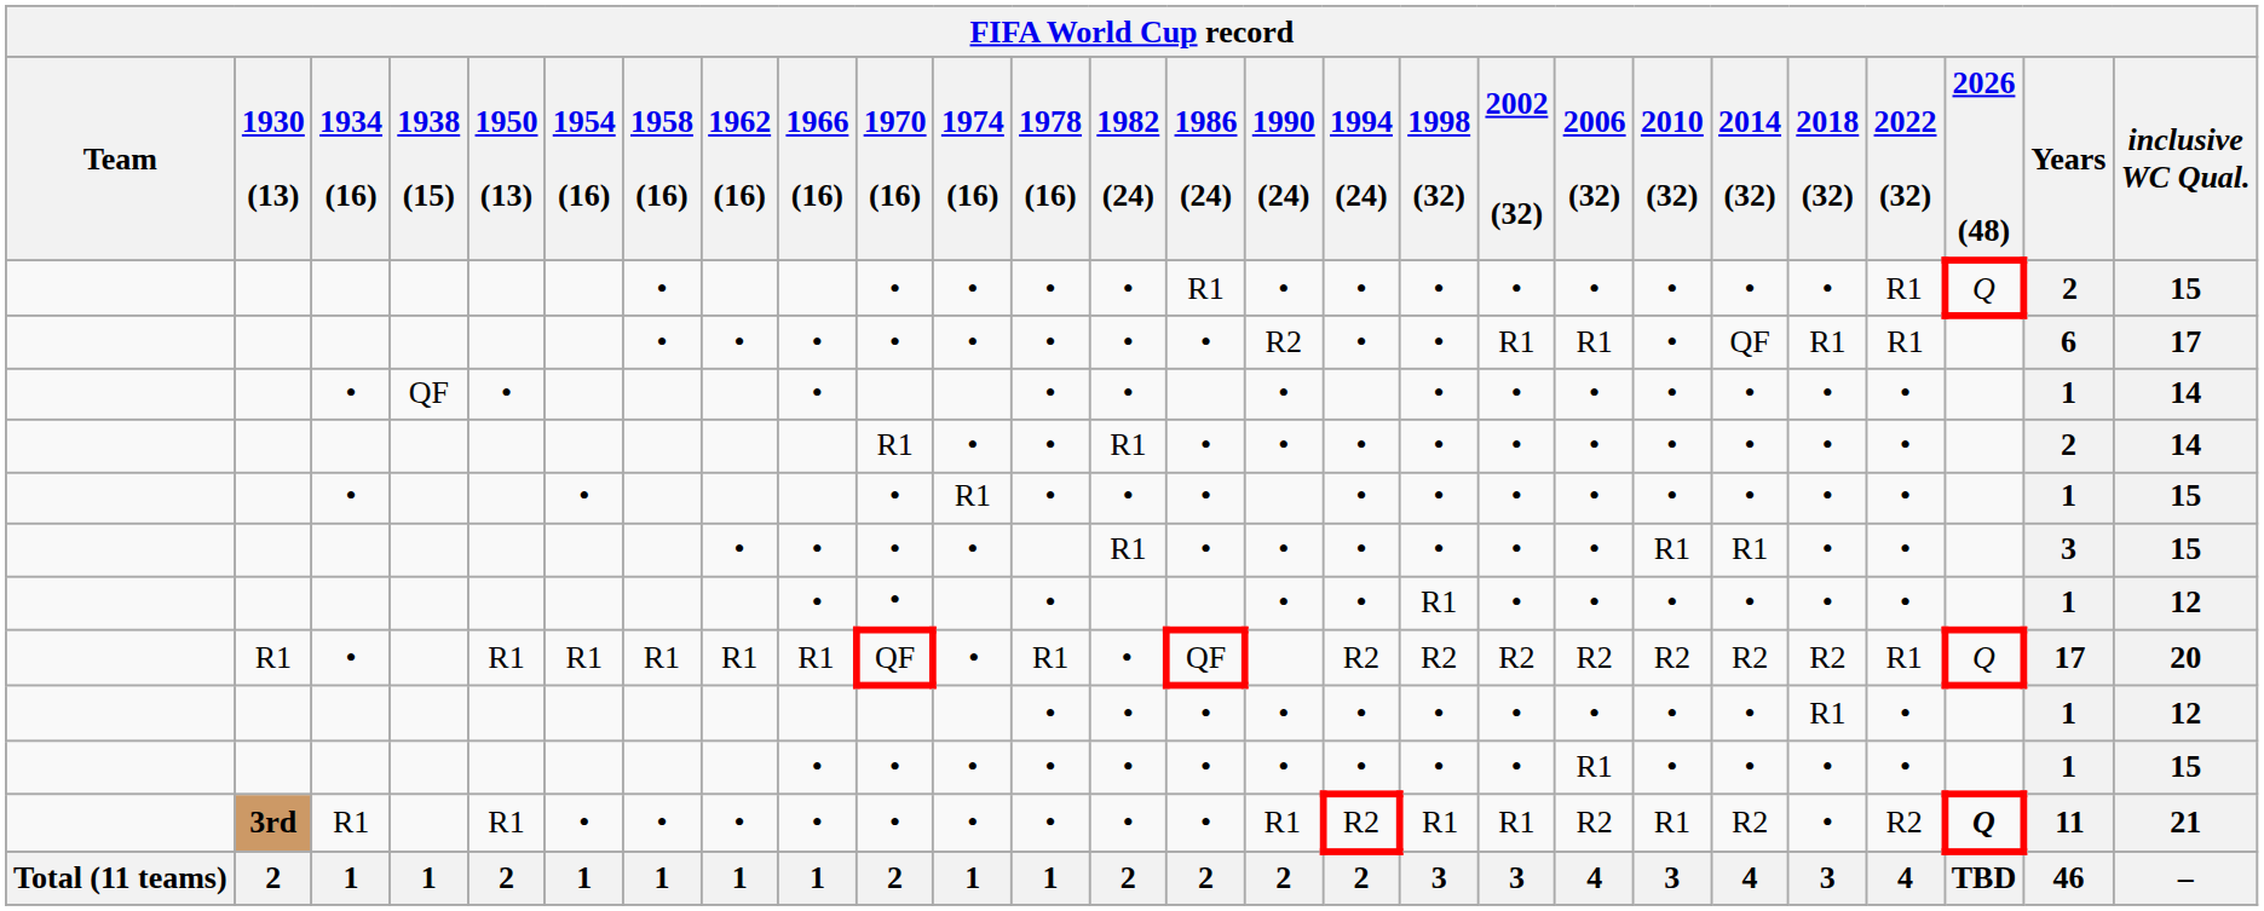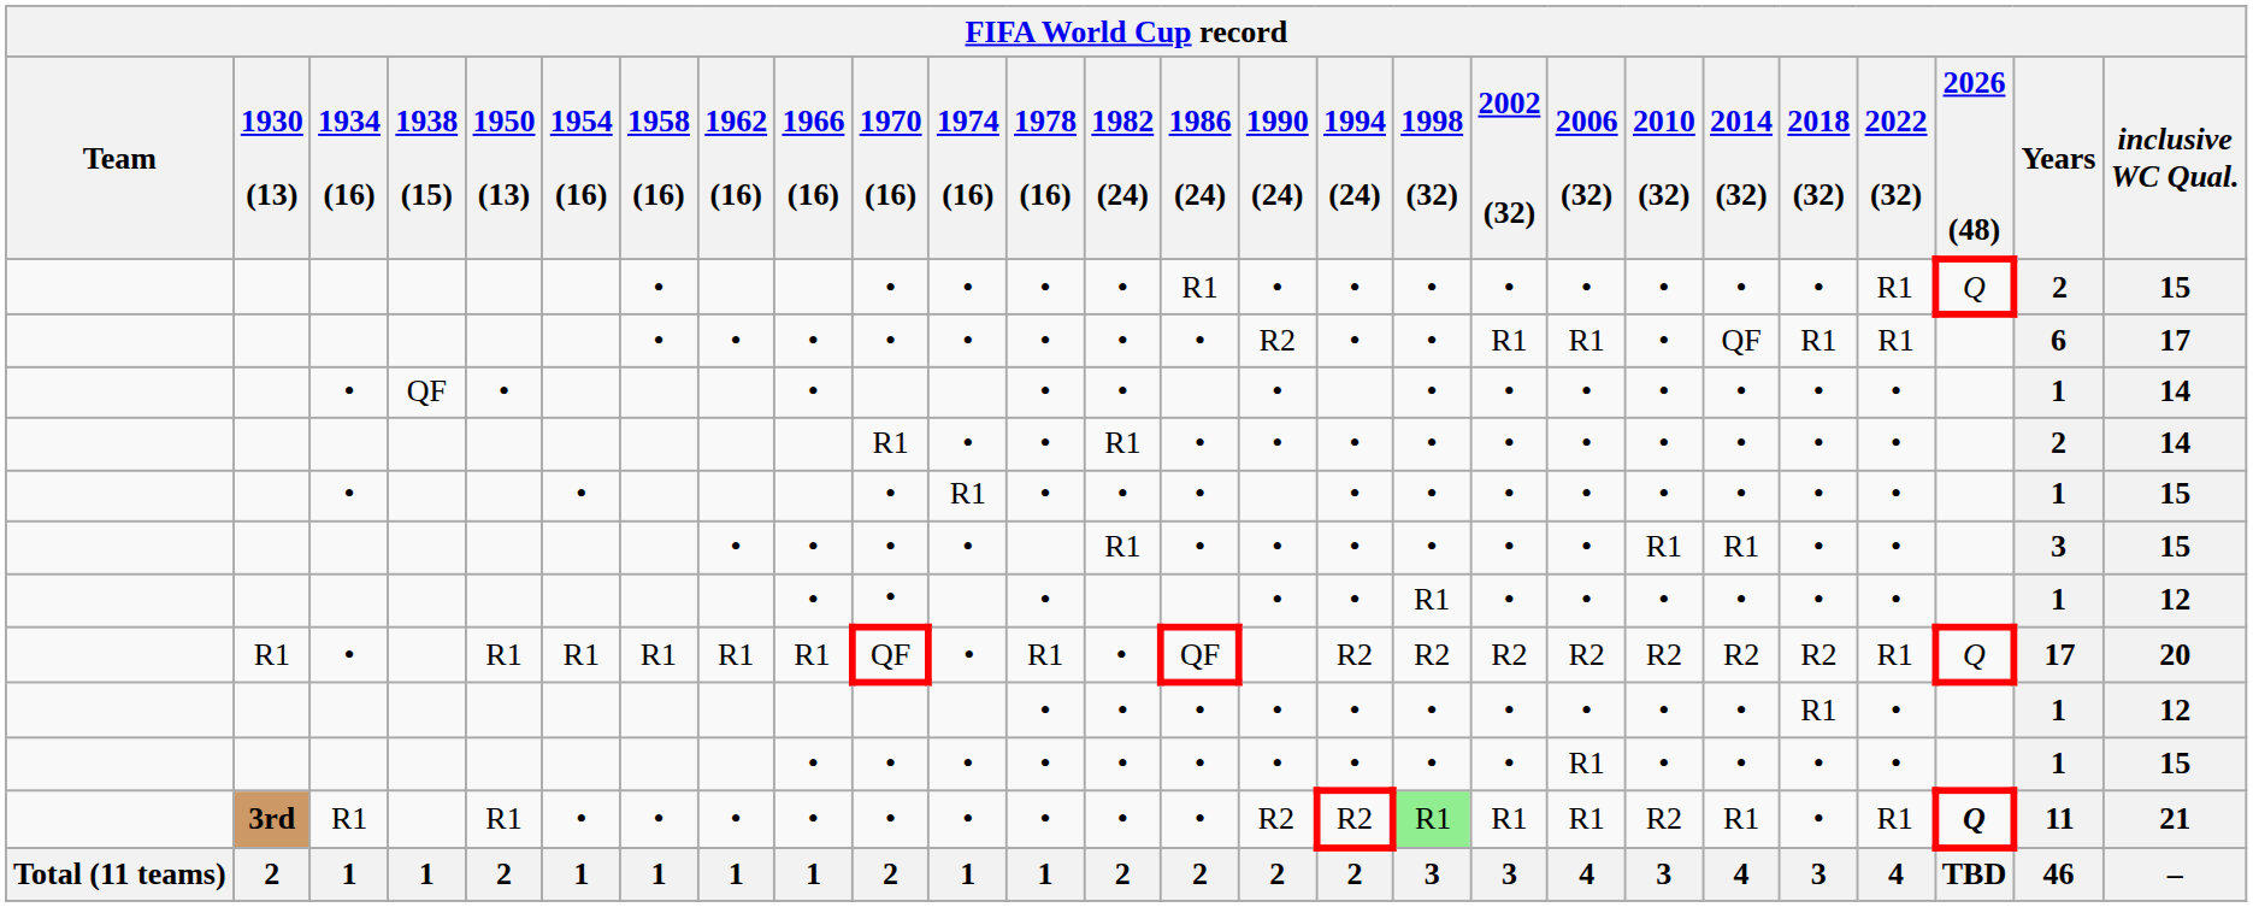 <table class="wikitable" style="text-align:center; font-size:85%;">
 <tr>
 <th colspan=26><a href='#'>FIFA World Cup</a> record</th>
 </tr>
 <tr>
 <th>Team</th>
 <th><a href='#'>1930</a><br><br>(13)</th>
 <th><a href='#'>1934</a><br><br>(16)</th>
 <th><a href='#'>1938</a><br><br>(15)</th>
 <th><a href='#'>1950</a><br><br>(13)</th>
 <th><a href='#'>1954</a><br><br>(16)</th>
 <th><a href='#'>1958</a><br><br>(16)</th>
 <th><a href='#'>1962</a><br><br>(16)</th>
 <th><a href='#'>1966</a><br><br>(16)</th>
 <th><a href='#'>1970</a><br><br>(16)</th>
 <th><a href='#'>1974</a><br><br>(16)</th>
 <th><a href='#'>1978</a><br><br>(16)</th>
 <th><a href='#'>1982</a><br><br>(24)</th>
 <th><a href='#'>1986</a><br><br>(24)</th>
 <th><a href='#'>1990</a><br><br>(24)</th>
 <th><a href='#'>1994</a><br><br>(24)</th>
 <th><a href='#'>1998</a><br><br>(32)</th>
 <th><a href='#'>2002</a><br><br><br>(32)</th>
 <th><a href='#'>2006</a><br><br>(32)</th>
 <th><a href='#'>2010</a><br><br>(32)</th>
 <th><a href='#'>2014</a><br><br>(32)</th>
 <th><a href='#'>2018</a><br><br>(32)</th>
 <th><a href='#'>2022</a><br><br>(32)</th>
 <th><a href='#'>2026</a><br><br><br><br>(48)</th>
 <th>Years</th>
 <th><em>inclusive <br> WC Qual.</em></th>
 </tr>
 <tr>
 <td align="left"></td>
 <td></td>
 <td></td>
 <td></td>
 <td></td>
 <td></td>
 <td>•</td>
 <td></td>
 <td></td>
 <td>•</td>
 <td>•</td>
 <td>•</td>
 <td>•</td>
 <td>R1</td>
 <td>•</td>
 <td>•</td>
 <td>•</td>
 <td>•</td>
 <td>•</td>
 <td>•</td>
 <td>•</td>
 <td>•</td>
 <td>R1</td>
 <td style="border:3px solid red"><em>Q</em></td>
 <th>2</th>
 <th>15</th>
 </tr>
 <tr>
 <td align="left"></td>
 <td></td>
 <td></td>
 <td></td>
 <td></td>
 <td></td>
 <td>•</td>
 <td>•</td>
 <td>•</td>
 <td>•</td>
 <td>•</td>
 <td>•</td>
 <td>•</td>
 <td>•</td>
 <td>R2</td>
 <td>•</td>
 <td>•</td>
 <td>R1</td>
 <td>R1</td>
 <td>•</td>
 <td>QF</td>
 <td>R1</td>
 <td>R1</td>
 <td></td>
 <th>6</th>
 <th>17</th>
 </tr>
 <tr>
 <td align="left"></td>
 <td></td>
 <td>•</td>
 <td>QF</td>
 <td>•</td>
 <td></td>
 <td></td>
 <td></td>
 <td>•</td>
 <td></td>
 <td></td>
 <td>•</td>
 <td>•</td>
 <td></td>
 <td>•</td>
 <td></td>
 <td>•</td>
 <td>•</td>
 <td>•</td>
 <td>•</td>
 <td>•</td>
 <td>•</td>
 <td>•</td>
 <td></td>
 <th>1</th>
 <th>14</th>
 </tr>
 <tr>
 <td align="left"></td>
 <td></td>
 <td></td>
 <td></td>
 <td></td>
 <td></td>
 <td></td>
 <td></td>
 <td></td>
 <td>R1</td>
 <td>•</td>
 <td>•</td>
 <td>R1</td>
 <td>•</td>
 <td>•</td>
 <td>•</td>
 <td>•</td>
 <td>•</td>
 <td>•</td>
 <td>•</td>
 <td>•</td>
 <td>•</td>
 <td>•</td>
 <td></td>
 <th>2</th>
 <th>14</th>
 </tr>
 <tr>
 <td align="left"></td>
 <td></td>
 <td>•</td>
 <td></td>
 <td></td>
 <td>•</td>
 <td></td>
 <td></td>
 <td></td>
 <td>•</td>
 <td>R1</td>
 <td>•</td>
 <td>•</td>
 <td>•</td>
 <td></td>
 <td>•</td>
 <td>•</td>
 <td>•</td>
 <td>•</td>
 <td>•</td>
 <td>•</td>
 <td>•</td>
 <td>•</td>
 <td></td>
 <th>1</th>
 <th>15</th>
 </tr>
 <tr>
 <td align="left"></td>
 <td></td>
 <td></td>
 <td></td>
 <td></td>
 <td></td>
 <td></td>
 <td>•</td>
 <td>•</td>
 <td>•</td>
 <td>•</td>
 <td></td>
 <td>R1</td>
 <td>•</td>
 <td>•</td>
 <td>•</td>
 <td>•</td>
 <td>•</td>
 <td>•</td>
 <td>R1</td>
 <td>R1</td>
 <td>•</td>
 <td>•</td>
 <td></td>
 <th>3</th>
 <th>15</th>
 </tr>
 <tr>
 <td align="left"></td>
 <td></td>
 <td></td>
 <td></td>
 <td></td>
 <td></td>
 <td></td>
 <td></td>
 <td>•</td>
 <td>•</td>
 <td></td>
 <td>•</td>
 <td></td>
 <td></td>
 <td>•</td>
 <td>•</td>
 <td>R1</td>
 <td>•</td>
 <td>•</td>
 <td>•</td>
 <td>•</td>
 <td>•</td>
 <td>•</td>
 <td></td>
 <th>1</th>
 <th>12</th>
 </tr>
 <tr>
 <td align=left></td>
 <td>R1</td>
 <td>•</td>
 <td></td>
 <td>R1</td>
 <td>R1</td>
 <td>R1</td>
 <td>R1</td>
 <td>R1</td>
 <td style="border:3px solid red">QF</td>
 <td>•</td>
 <td>R1</td>
 <td>•</td>
 <td style="border:3px solid red">QF</td>
 <td></td>
 <td>R2</td>
 <td>R2</td>
 <td>R2</td>
 <td>R2</td>
 <td>R2</td>
 <td>R2</td>
 <td>R2</td>
 <td>R1</td>
 <td style="border:3px solid red"><em>Q</em></td>
 <th>17</th>
 <th>20</th>
 </tr>
 <tr>
 <td align="left"></td>
 <td></td>
 <td></td>
 <td></td>
 <td></td>
 <td></td>
 <td></td>
 <td></td>
 <td></td>
 <td></td>
 <td></td>
 <td>•</td>
 <td>•</td>
 <td>•</td>
 <td>•</td>
 <td>•</td>
 <td>•</td>
 <td>•</td>
 <td>•</td>
 <td>•</td>
 <td>•</td>
 <td>R1</td>
 <td>•</td>
 <td></td>
 <th>1</th>
 <th>12</th>
 </tr>
 <tr>
 <td align="left"></td>
 <td></td>
 <td></td>
 <td></td>
 <td></td>
 <td></td>
 <td></td>
 <td></td>
 <td>•</td>
 <td>•</td>
 <td>•</td>
 <td>•</td>
 <td>•</td>
 <td>•</td>
 <td>•</td>
 <td>•</td>
 <td>•</td>
 <td>•</td>
 <td>R1</td>
 <td>•</td>
 <td>•</td>
 <td>•</td>
 <td>•</td>
 <td></td>
 <th>1</th>
 <th>15</th>
 </tr>
 <tr>
 <td align=left></td>
 <td style="background:#c96;"><strong>3rd</strong></td>
 <td>R1</td>
 <td></td>
 <td>R1</td>
 <td>•</td>
 <td>•</td>
 <td>•</td>
 <td>•</td>
 <td>•</td>
 <td>•</td>
 <td>•</td>
 <td>•</td>
 <td>•</td>
-<td>R1</td>
+<td>R2</td>
 <td style="border:3px solid red">R2</td>
+<td style="background: lightgreen;">R1</td>
 <td>R1</td>
 <td>R1</td>
 <td>R2</td>
 <td>R1</td>
-<td>R2</td>
 <td>•</td>
-<td>R2</td>
+<td>R1</td>
 <td style="border:3px solid red"><strong><em>Q</em></strong></td>
 <th>11</th>
 <th>21</th>
 </tr>
 <tr>
 <th>Total (11 teams)</th>
 <th>2</th>
 <th>1</th>
 <th>1</th>
 <th>2</th>
 <th>1</th>
 <th>1</th>
 <th>1</th>
 <th>1</th>
 <th>2</th>
 <th>1</th>
 <th>1</th>
 <th>2</th>
 <th>2</th>
 <th>2</th>
 <th>2</th>
 <th>3</th>
 <th>3</th>
 <th>4</th>
 <th>3</th>
 <th>4</th>
 <th>3</th>
 <th>4</th>
 <th>TBD</th>
 <th>46</th>
 <th>–</th>
 </tr>
 </table>
